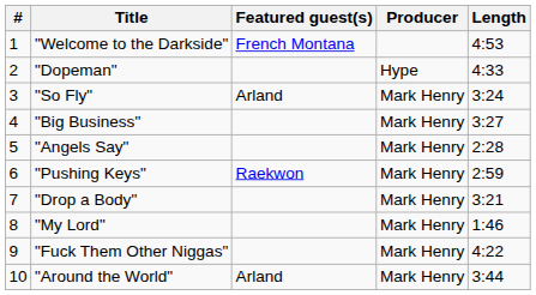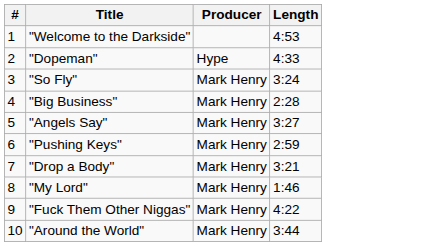 <table class="wikitable">
 <tr>
 <th align="center">#</th>
 <th align="center">Title</th>
-<th align="center">Featured guest(s)</th>
 <th align="center">Producer</th>
 <th align="center">Length</th>
 </tr>
 <tr>
 <td>1</td>
 <td>"Welcome to the Darkside"</td>
-<td><a href='#'>French Montana</a></td>
 <td></td>
 <td>4:53</td>
 </tr>
 <tr>
 <td>2</td>
 <td>"Dopeman"</td>
-<td></td>
 <td>Hype</td>
 <td>4:33</td>
 </tr>
 <tr>
 <td>3</td>
 <td>"So Fly"</td>
-<td>Arland</td>
 <td>Mark Henry</td>
 <td>3:24</td>
 </tr>
 <tr>
 <td>4</td>
 <td>"Big Business"</td>
-<td></td>
+<td>Mark Henry</td>
+<td>2:28</td>
+</tr>
+<tr>
+<td>5</td>
+<td>"Angels Say"</td>
 <td>Mark Henry</td>
 <td>3:27</td>
 </tr>
 <tr>
-<td>5</td>
-<td>"Angels Say"</td>
-<td></td>
-<td>Mark Henry</td>
-<td>2:28</td>
-</tr>
-<tr>
 <td>6</td>
 <td>"Pushing Keys"</td>
-<td><a href='#'>Raekwon</a></td>
 <td>Mark Henry</td>
 <td>2:59</td>
 </tr>
 <tr>
 <td>7</td>
 <td>"Drop a Body"</td>
-<td></td>
 <td>Mark Henry</td>
 <td>3:21</td>
 </tr>
 <tr>
 <td>8</td>
 <td>"My Lord"</td>
-<td></td>
 <td>Mark Henry</td>
 <td>1:46</td>
 </tr>
 <tr>
 <td>9</td>
 <td>"Fuck Them Other Niggas"</td>
-<td></td>
 <td>Mark Henry</td>
 <td>4:22</td>
 </tr>
 <tr>
 <td>10</td>
 <td>"Around the World"</td>
-<td>Arland</td>
 <td>Mark Henry</td>
 <td>3:44</td>
 </tr>
 </table>
